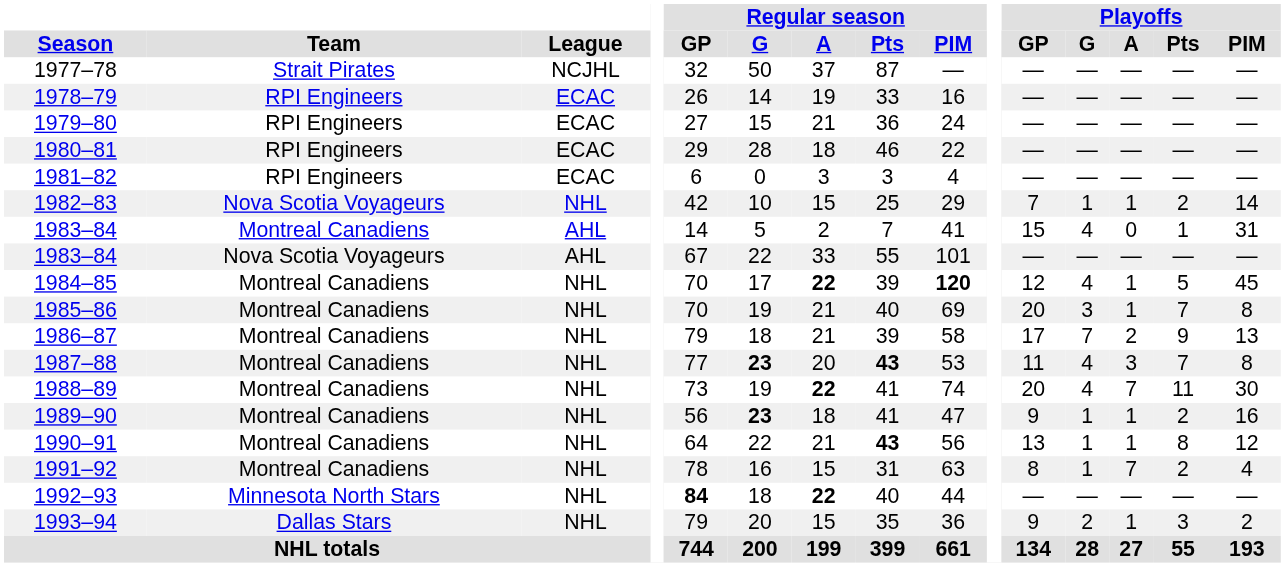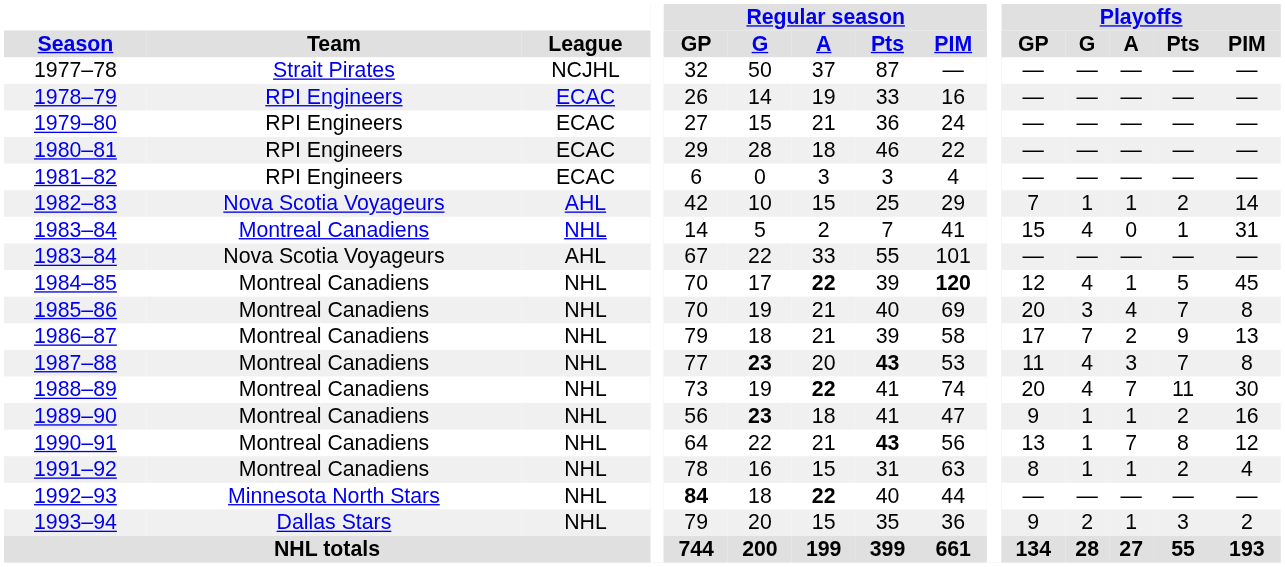 <table border="0" cellpadding="1" cellspacing="0" style="text-align:center; width:60em">
 <tr bgcolor="#e0e0e0">
 <th colspan="3" bgcolor="#ffffff"> </th>
 <th rowspan="99" bgcolor="#ffffff"> </th>
 <th colspan="5"><a href='#'>Regular season</a></th>
 <th rowspan="99" bgcolor="#ffffff"> </th>
 <th colspan="5"><a href='#'>Playoffs</a></th>
 </tr>
 <tr bgcolor="#e0e0e0">
 <th><a href='#'>Season</a></th>
 <th>Team</th>
 <th>League</th>
 <th>GP</th>
 <th><a href='#'>G</a></th>
 <th><a href='#'>A</a></th>
 <th><a href='#'>Pts</a></th>
 <th><a href='#'>PIM</a></th>
 <th>GP</th>
 <th>G</th>
 <th>A</th>
 <th>Pts</th>
 <th>PIM</th>
 </tr>
 <tr>
 <td>1977–78</td>
 <td><a href='#'>Strait Pirates</a></td>
 <td>NCJHL</td>
 <td>32</td>
 <td>50</td>
 <td>37</td>
 <td>87</td>
 <td>—</td>
 <td>—</td>
 <td>—</td>
 <td>—</td>
 <td>—</td>
 <td>—</td>
 </tr>
 <tr bgcolor="#f0f0f0">
 <td><a href='#'>1978–79</a></td>
 <td><a href='#'>RPI Engineers</a></td>
 <td><a href='#'>ECAC</a></td>
 <td>26</td>
 <td>14</td>
 <td>19</td>
 <td>33</td>
 <td>16</td>
 <td>—</td>
 <td>—</td>
 <td>—</td>
 <td>—</td>
 <td>—</td>
 </tr>
 <tr>
 <td><a href='#'>1979–80</a></td>
 <td>RPI Engineers</td>
 <td>ECAC</td>
 <td>27</td>
 <td>15</td>
 <td>21</td>
 <td>36</td>
 <td>24</td>
 <td>—</td>
 <td>—</td>
 <td>—</td>
 <td>—</td>
 <td>—</td>
 </tr>
 <tr bgcolor="#f0f0f0">
 <td><a href='#'>1980–81</a></td>
 <td>RPI Engineers</td>
 <td>ECAC</td>
 <td>29</td>
 <td>28</td>
 <td>18</td>
 <td>46</td>
 <td>22</td>
 <td>—</td>
 <td>—</td>
 <td>—</td>
 <td>—</td>
 <td>—</td>
 </tr>
 <tr>
 <td><a href='#'>1981–82</a></td>
 <td>RPI Engineers</td>
 <td>ECAC</td>
 <td>6</td>
 <td>0</td>
 <td>3</td>
 <td>3</td>
 <td>4</td>
 <td>—</td>
 <td>—</td>
 <td>—</td>
 <td>—</td>
 <td>—</td>
 </tr>
 <tr bgcolor="#f0f0f0">
 <td><a href='#'>1982–83</a></td>
 <td><a href='#'>Nova Scotia Voyageurs</a></td>
-<td><a href='#'>NHL</a></td>
+<td><a href='#'>AHL</a></td>
 <td>42</td>
 <td>10</td>
 <td>15</td>
 <td>25</td>
 <td>29</td>
 <td>7</td>
 <td>1</td>
 <td>1</td>
 <td>2</td>
 <td>14</td>
 </tr>
 <tr>
 <td><a href='#'>1983–84</a></td>
 <td><a href='#'>Montreal Canadiens</a></td>
-<td><a href='#'>AHL</a></td>
+<td><a href='#'>NHL</a></td>
 <td>14</td>
 <td>5</td>
 <td>2</td>
 <td>7</td>
 <td>41</td>
 <td>15</td>
 <td>4</td>
 <td>0</td>
 <td>1</td>
 <td>31</td>
 </tr>
 <tr bgcolor="#f0f0f0">
 <td><a href='#'>1983–84</a></td>
 <td>Nova Scotia Voyageurs</td>
 <td>AHL</td>
 <td>67</td>
 <td>22</td>
 <td>33</td>
 <td>55</td>
 <td>101</td>
 <td>—</td>
 <td>—</td>
 <td>—</td>
 <td>—</td>
 <td>—</td>
 </tr>
 <tr>
 <td><a href='#'>1984–85</a></td>
 <td>Montreal Canadiens</td>
 <td>NHL</td>
 <td>70</td>
 <td>17</td>
 <td><strong>22</strong></td>
 <td>39</td>
 <td><strong>120</strong></td>
 <td>12</td>
 <td>4</td>
 <td>1</td>
 <td>5</td>
 <td>45</td>
 </tr>
 <tr bgcolor="#f0f0f0">
 <td><a href='#'>1985–86</a></td>
 <td>Montreal Canadiens</td>
 <td>NHL</td>
 <td>70</td>
 <td>19</td>
 <td>21</td>
 <td>40</td>
 <td>69</td>
 <td>20</td>
 <td>3</td>
-<td>1</td>
+<td>4</td>
 <td>7</td>
 <td>8</td>
 </tr>
 <tr>
 <td><a href='#'>1986–87</a></td>
 <td>Montreal Canadiens</td>
 <td>NHL</td>
 <td>79</td>
 <td>18</td>
 <td>21</td>
 <td>39</td>
 <td>58</td>
 <td>17</td>
 <td>7</td>
 <td>2</td>
 <td>9</td>
 <td>13</td>
 </tr>
 <tr bgcolor="#f0f0f0">
 <td><a href='#'>1987–88</a></td>
 <td>Montreal Canadiens</td>
 <td>NHL</td>
 <td>77</td>
 <td><strong>23</strong></td>
 <td>20</td>
 <td><strong>43</strong></td>
 <td>53</td>
 <td>11</td>
 <td>4</td>
 <td>3</td>
 <td>7</td>
 <td>8</td>
 </tr>
 <tr>
 <td><a href='#'>1988–89</a></td>
 <td>Montreal Canadiens</td>
 <td>NHL</td>
 <td>73</td>
 <td>19</td>
 <td><strong>22</strong></td>
 <td>41</td>
 <td>74</td>
 <td>20</td>
 <td>4</td>
 <td>7</td>
 <td>11</td>
 <td>30</td>
 </tr>
 <tr bgcolor="#f0f0f0">
 <td><a href='#'>1989–90</a></td>
 <td>Montreal Canadiens</td>
 <td>NHL</td>
 <td>56</td>
 <td><strong>23</strong></td>
 <td>18</td>
 <td>41</td>
 <td>47</td>
 <td>9</td>
 <td>1</td>
 <td>1</td>
 <td>2</td>
 <td>16</td>
 </tr>
 <tr>
 <td><a href='#'>1990–91</a></td>
 <td>Montreal Canadiens</td>
 <td>NHL</td>
 <td>64</td>
 <td>22</td>
 <td>21</td>
 <td><strong>43</strong></td>
 <td>56</td>
 <td>13</td>
 <td>1</td>
-<td>1</td>
+<td>7</td>
 <td>8</td>
 <td>12</td>
 </tr>
 <tr bgcolor="#f0f0f0">
 <td><a href='#'>1991–92</a></td>
 <td>Montreal Canadiens</td>
 <td>NHL</td>
 <td>78</td>
 <td>16</td>
 <td>15</td>
 <td>31</td>
 <td>63</td>
 <td>8</td>
 <td>1</td>
-<td>7</td>
+<td>1</td>
 <td>2</td>
 <td>4</td>
 </tr>
 <tr>
 <td><a href='#'>1992–93</a></td>
 <td><a href='#'>Minnesota North Stars</a></td>
 <td>NHL</td>
 <td><strong>84</strong></td>
 <td>18</td>
 <td><strong> 22</strong></td>
 <td>40</td>
 <td>44</td>
 <td>—</td>
 <td>—</td>
 <td>—</td>
 <td>—</td>
 <td>—</td>
 </tr>
 <tr bgcolor="#f0f0f0">
 <td><a href='#'>1993–94</a></td>
 <td><a href='#'>Dallas Stars</a></td>
 <td>NHL</td>
 <td>79</td>
 <td>20</td>
 <td>15</td>
 <td>35</td>
 <td>36</td>
 <td>9</td>
 <td>2</td>
 <td>1</td>
 <td>3</td>
 <td>2</td>
 </tr>
 <tr bgcolor="#e0e0e0">
 <th colspan="3">NHL totals</th>
 <th>744</th>
 <th>200</th>
 <th>199</th>
 <th>399</th>
 <th>661</th>
 <th>134</th>
 <th>28</th>
 <th>27</th>
 <th>55</th>
 <th>193</th>
 </tr>
 </table>
